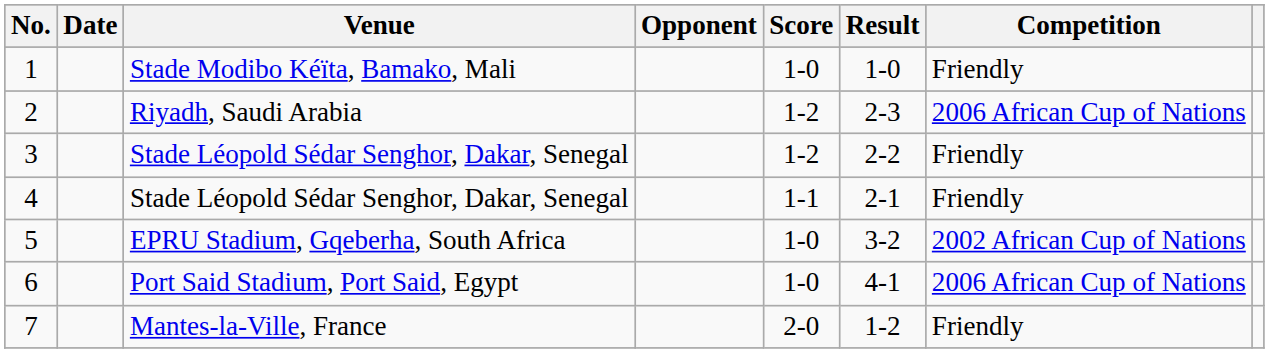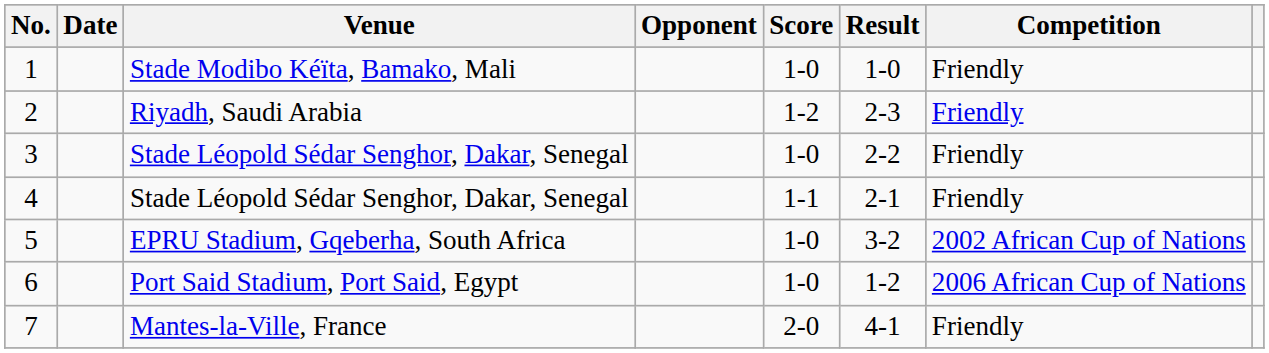 <table class="wikitable sortable">
 <tr>
 <th scope="col">No.</th>
 <th scope="col">Date</th>
 <th scope="col">Venue</th>
 <th scope="col">Opponent</th>
 <th scope="col">Score</th>
 <th scope="col">Result</th>
 <th scope="col">Competition</th>
 <th scope="col" class="unsortable"></th>
 </tr>
 <tr>
 <td style="text-align:center">1</td>
 <td></td>
 <td><a href='#'>Stade Modibo Kéïta</a>, <a href='#'>Bamako</a>, Mali</td>
 <td></td>
 <td style="text-align:center">1-0</td>
 <td style="text-align:center">1-0</td>
 <td>Friendly</td>
 <td></td>
 </tr>
 <tr>
 <td style="text-align:center">2</td>
 <td></td>
 <td><a href='#'>Riyadh</a>, Saudi Arabia</td>
 <td></td>
 <td style="text-align:center">1-2</td>
 <td style="text-align:center">2-3</td>
-<td><a href='#'>2006 African Cup of Nations</a></td>
+<td><a href='#'>Friendly</a></td>
 <td></td>
 </tr>
 <tr>
 <td style="text-align:center">3</td>
 <td></td>
 <td><a href='#'>Stade Léopold Sédar Senghor</a>, <a href='#'>Dakar</a>, Senegal</td>
 <td></td>
-<td style="text-align:center">1-2</td>
+<td style="text-align:center">1-0</td>
 <td style="text-align:center">2-2</td>
 <td>Friendly</td>
 <td></td>
 </tr>
 <tr>
 <td style="text-align:center">4</td>
 <td></td>
 <td>Stade Léopold Sédar Senghor, Dakar, Senegal</td>
 <td></td>
 <td style="text-align:center">1-1</td>
 <td style="text-align:center">2-1</td>
 <td>Friendly</td>
 <td></td>
 </tr>
 <tr>
 <td style="text-align:center">5</td>
 <td></td>
 <td><a href='#'>EPRU Stadium</a>, <a href='#'>Gqeberha</a>, South Africa</td>
 <td></td>
 <td style="text-align:center">1-0</td>
 <td style="text-align:center">3-2</td>
 <td><a href='#'>2002 African Cup of Nations</a></td>
 <td></td>
 </tr>
 <tr>
 <td style="text-align:center">6</td>
 <td></td>
 <td><a href='#'>Port Said Stadium</a>, <a href='#'>Port Said</a>, Egypt</td>
 <td></td>
 <td style="text-align:center">1-0</td>
-<td style="text-align:center">4-1</td>
+<td style="text-align:center">1-2</td>
 <td><a href='#'>2006 African Cup of Nations</a></td>
 <td></td>
 </tr>
 <tr>
 <td style="text-align:center">7</td>
 <td></td>
 <td><a href='#'>Mantes-la-Ville</a>, France</td>
 <td></td>
 <td style="text-align:center">2-0</td>
-<td style="text-align:center">1-2</td>
+<td style="text-align:center">4-1</td>
 <td>Friendly</td>
 <td></td>
 </tr>
 </table>
